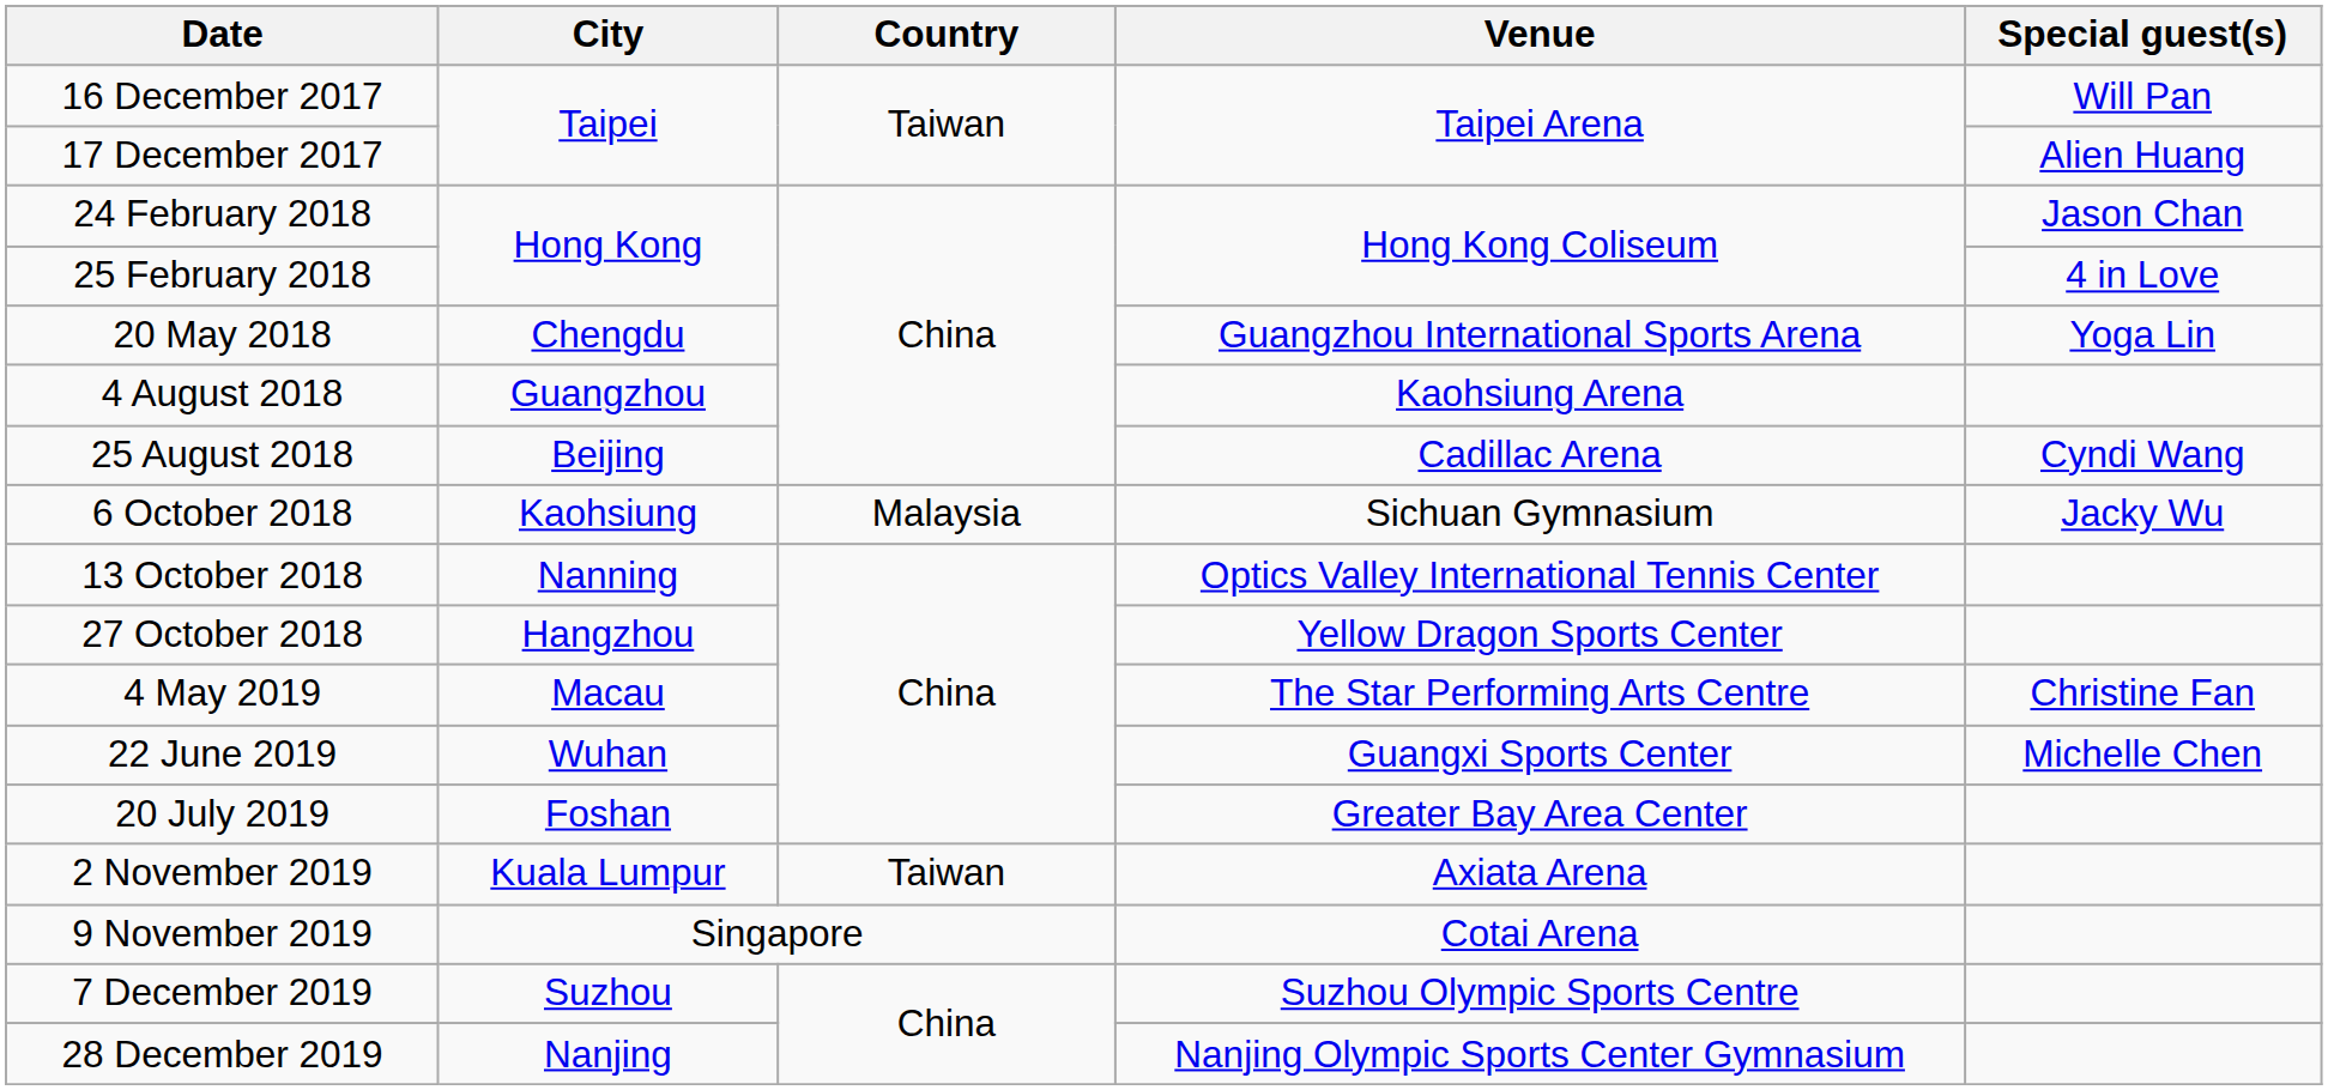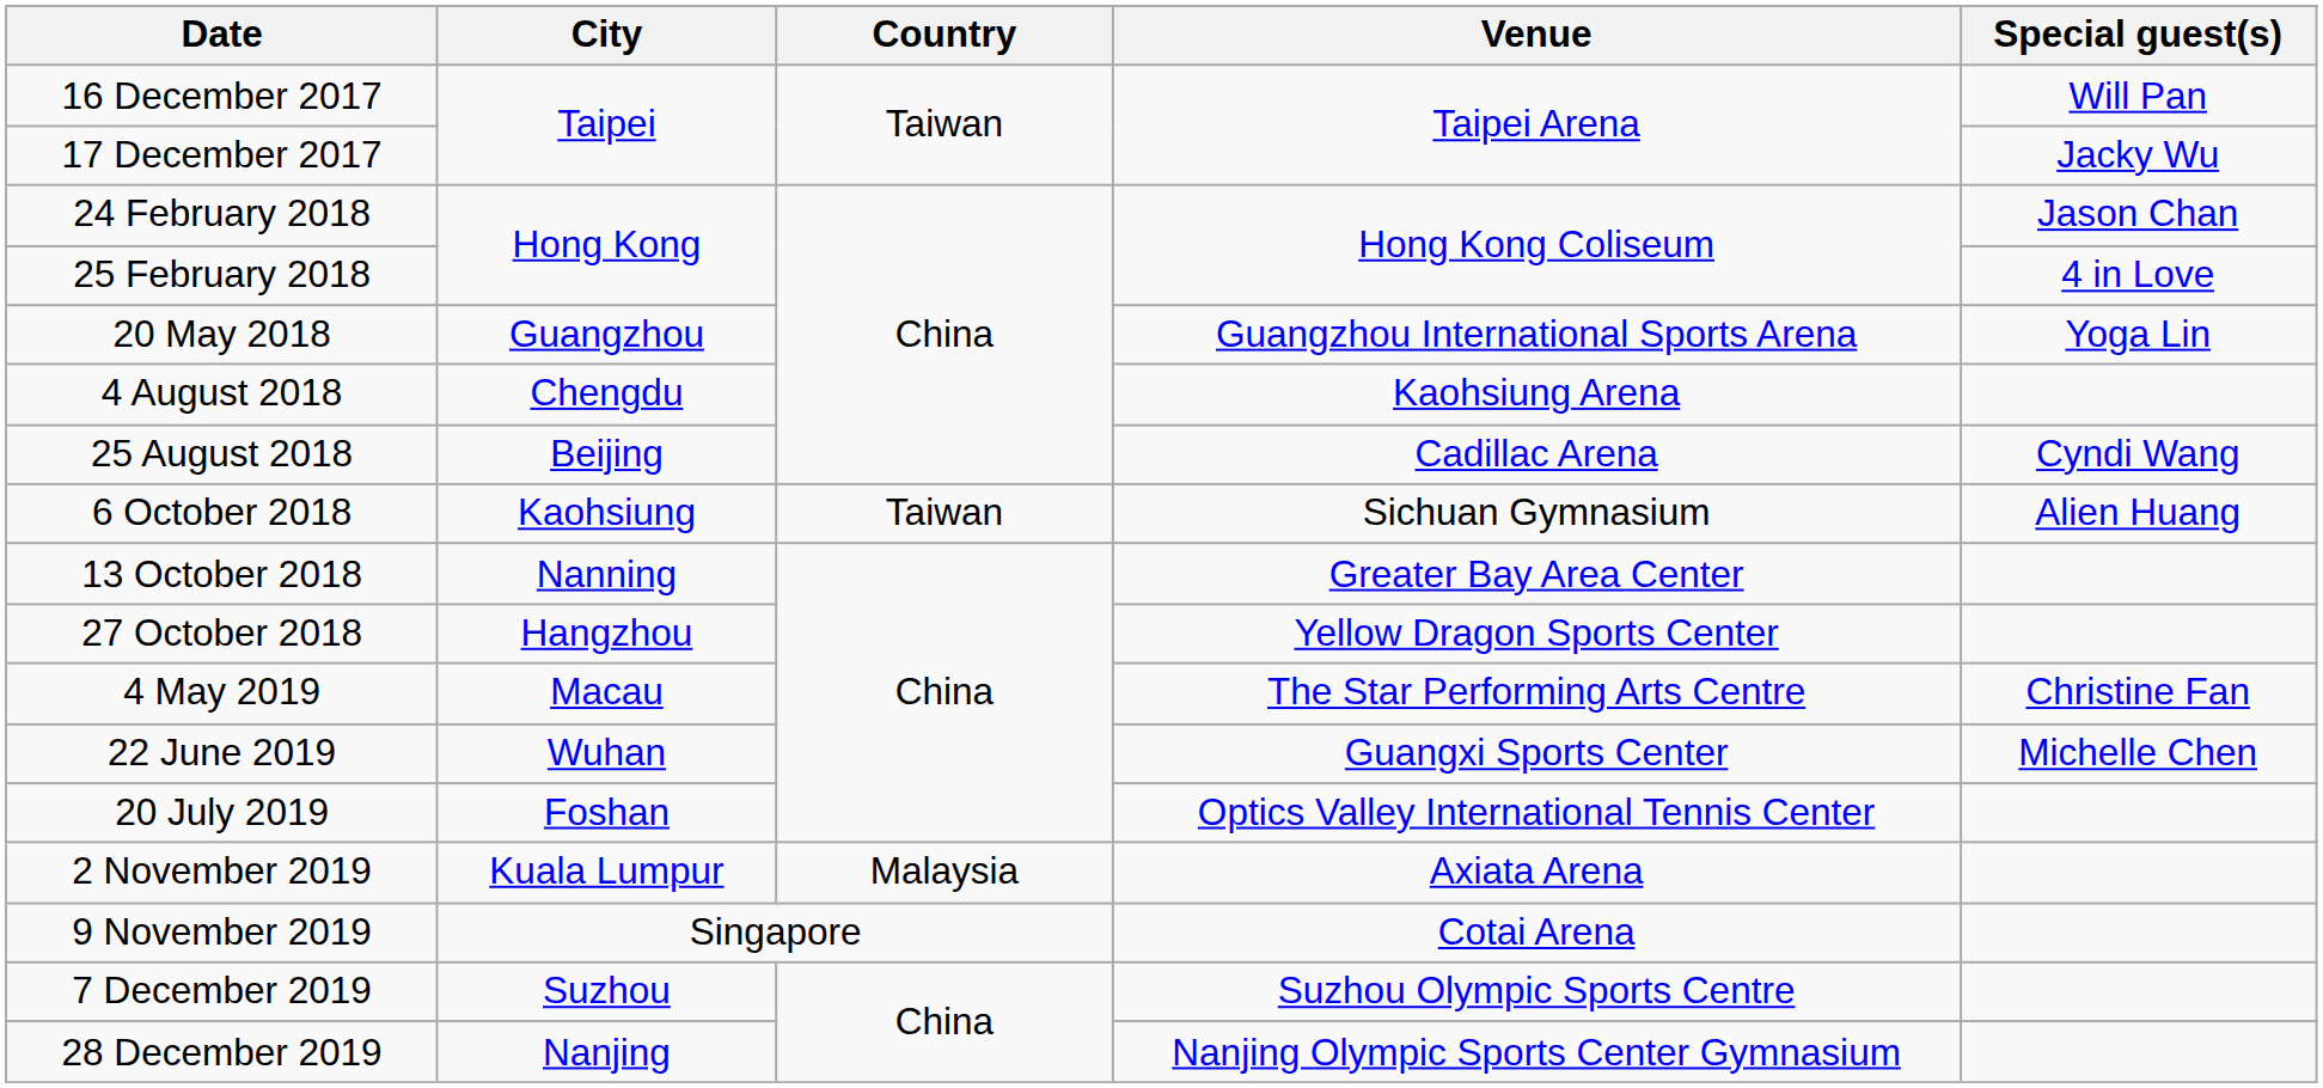 <table class="wikitable" style="text-align:center;">
 <tr>
 <th scope="col" style="width:11em;">Date</th>
 <th scope="col" style="width:8.5em;">City</th>
 <th scope="col" style="width:8.5em;">Country</th>
 <th scope="col" style="width:22em;">Venue</th>
 <th scope="col" style="width:9em;">Special guest(s)</th>
 </tr>
 <tr>
 <td>16 December 2017</td>
 <td rowspan="2"><a href='#'>Taipei</a></td>
 <td rowspan="2">Taiwan</td>
 <td rowspan="2"><a href='#'>Taipei Arena</a></td>
 <td align="center"><a href='#'>Will Pan</a></td>
 </tr>
 <tr>
 <td>17 December 2017</td>
-<td align="center"><a href='#'>Alien Huang</a></td>
+<td align="center"><a href='#'>Jacky Wu</a></td>
 </tr>
 <tr>
 <td>24 February 2018</td>
 <td rowspan="2"><a href='#'>Hong Kong</a></td>
 <td rowspan="5">China</td>
 <td rowspan="2"><a href='#'>Hong Kong Coliseum</a></td>
 <td align="center"><a href='#'>Jason Chan</a></td>
 </tr>
 <tr>
 <td>25 February 2018</td>
 <td align="center"><a href='#'>4 in Love</a></td>
 </tr>
 <tr>
 <td>20 May 2018</td>
-<td><a href='#'>Chengdu</a></td>
+<td><a href='#'>Guangzhou</a></td>
 <td><a href='#'>Guangzhou International Sports Arena</a></td>
 <td align="center"><a href='#'>Yoga Lin</a></td>
 </tr>
 <tr>
 <td>4 August 2018</td>
-<td><a href='#'>Guangzhou</a></td>
+<td><a href='#'>Chengdu</a></td>
 <td><a href='#'>Kaohsiung Arena</a></td>
 <td></td>
 </tr>
 <tr>
 <td>25 August 2018</td>
 <td><a href='#'>Beijing</a></td>
 <td><a href='#'>Cadillac Arena</a></td>
 <td align="center"><a href='#'>Cyndi Wang</a></td>
 </tr>
 <tr>
 <td>6 October 2018</td>
 <td><a href='#'>Kaohsiung</a></td>
-<td>Malaysia</td>
+<td>Taiwan</td>
 <td>Sichuan Gymnasium</td>
-<td align="center"><a href='#'>Jacky Wu</a></td>
+<td align="center"><a href='#'>Alien Huang</a></td>
 </tr>
 <tr>
 <td>13 October 2018</td>
 <td><a href='#'>Nanning</a></td>
 <td rowspan="5">China</td>
-<td><a href='#'>Optics Valley International Tennis Center</a></td>
+<td><a href='#'>Greater Bay Area Center</a></td>
 <td></td>
 </tr>
 <tr>
 <td>27 October 2018</td>
 <td><a href='#'>Hangzhou</a></td>
 <td><a href='#'>Yellow Dragon Sports Center</a></td>
 <td></td>
 </tr>
 <tr>
 <td>4 May 2019</td>
 <td><a href='#'>Macau</a></td>
 <td><a href='#'>The Star Performing Arts Centre</a></td>
 <td align="center"><a href='#'>Christine Fan</a></td>
 </tr>
 <tr>
 <td>22 June 2019</td>
 <td><a href='#'>Wuhan</a></td>
 <td><a href='#'>Guangxi Sports Center</a></td>
 <td align="center"><a href='#'>Michelle Chen</a></td>
 </tr>
 <tr>
 <td>20 July 2019</td>
 <td><a href='#'>Foshan</a></td>
-<td><a href='#'>Greater Bay Area Center</a></td>
+<td><a href='#'>Optics Valley International Tennis Center</a></td>
 <td></td>
 </tr>
 <tr>
 <td>2 November 2019</td>
 <td><a href='#'>Kuala Lumpur</a></td>
-<td>Taiwan</td>
+<td>Malaysia</td>
 <td><a href='#'>Axiata Arena</a></td>
 <td></td>
 </tr>
 <tr>
 <td>9 November 2019</td>
 <td colspan="2">Singapore</td>
 <td><a href='#'>Cotai Arena</a></td>
 <td></td>
 </tr>
 <tr>
 <td>7 December 2019</td>
 <td><a href='#'>Suzhou</a></td>
 <td rowspan="2">China</td>
 <td><a href='#'>Suzhou Olympic Sports Centre</a></td>
 <td></td>
 </tr>
 <tr>
 <td>28 December 2019</td>
 <td><a href='#'>Nanjing</a></td>
 <td><a href='#'>Nanjing Olympic Sports Center Gymnasium</a></td>
 <td></td>
 </tr>
 </table>
